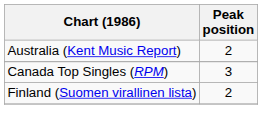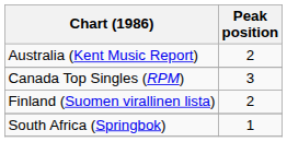 <table class="wikitable sortable">
 <tr>
 <th align="center">Chart (1986)</th>
 <th align="center">Peak<br>position</th>
 </tr>
 <tr>
 <td align="left">Australia (<a href='#'>Kent Music Report</a>)</td>
 <td align="center">2</td>
 </tr>
 <tr>
 </tr>
 <tr>
 </tr>
 <tr>
 <td>Canada Top Singles (<em><a href='#'>RPM</a></em>)</td>
 <td align="center">3</td>
 </tr>
 <tr>
 <td>Finland (<a href='#'>Suomen virallinen lista</a>)</td>
 <td align="center">2</td>
 </tr>
 <tr>
 </tr>
 <tr>
 </tr>
 <tr>
 </tr>
 <tr>
 </tr>
 <tr>
 </tr>
 <tr>
+<td>South Africa (<a href='#'>Springbok</a>)</td>
+<td align="center">1</td>
+</tr>
+<tr>
 </tr>
 <tr>
 </tr>
 <tr>
 </tr>
 <tr>
 </tr>
 <tr>
 </tr>
 <tr>
 </tr>
 </table>
